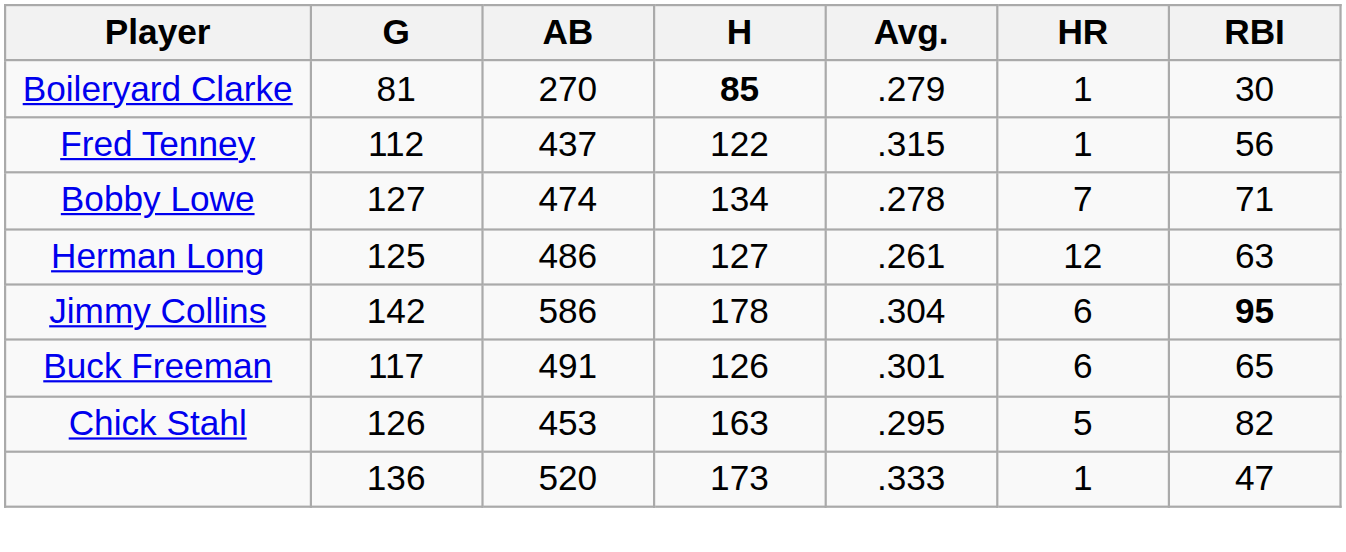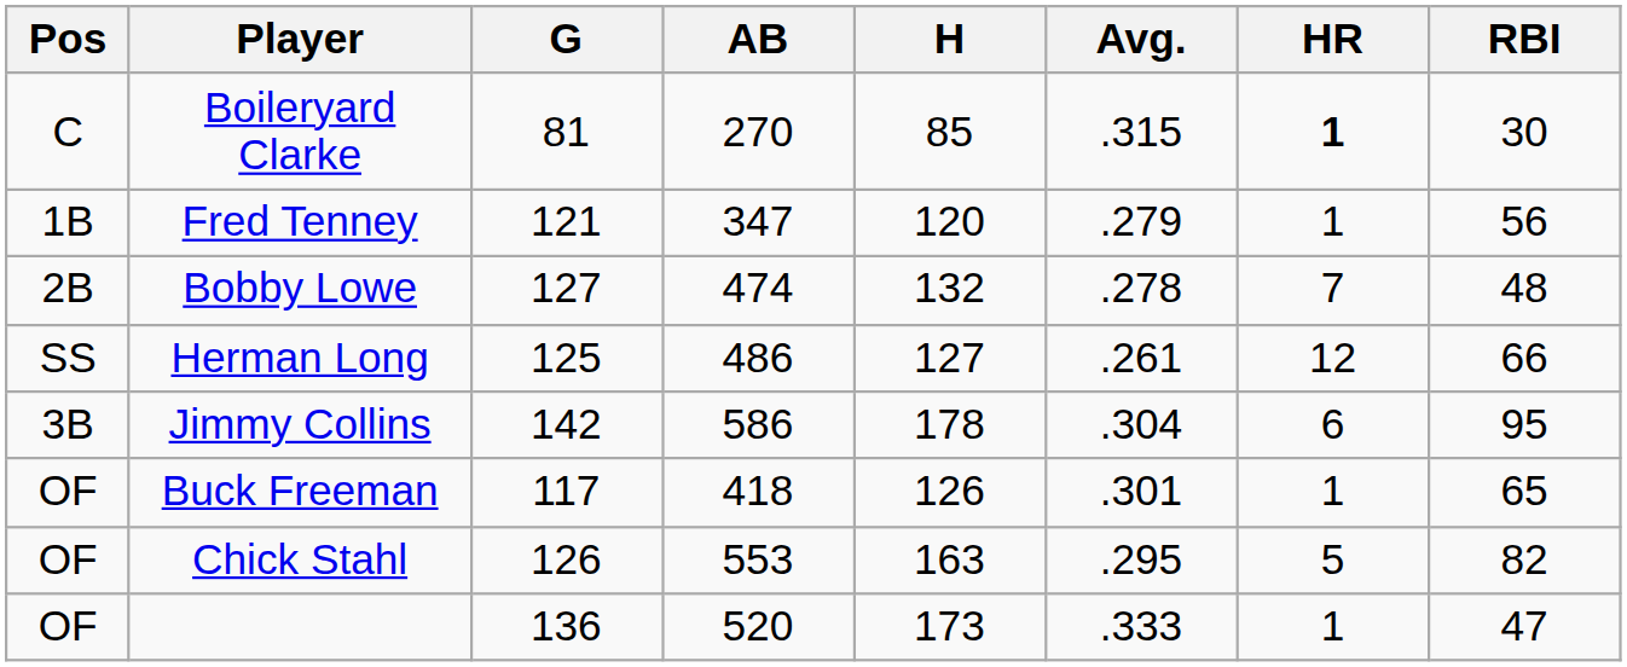 <table class="wikitable sortable">
 <tr>
+<th bgcolor="#DDDDFF" width="5%">Pos</th>
 <th bgcolor="#DDDDFF" width="16%">Player</th>
 <th bgcolor="#DDDDFF" width="9%">G</th>
 <th bgcolor="#DDDDFF" width="9%">AB</th>
 <th bgcolor="#DDDDFF" width="9%">H</th>
 <th bgcolor="#DDDDFF" width="9%">Avg.</th>
 <th bgcolor="#DDDDFF" width="9%">HR</th>
 <th bgcolor="#DDDDFF" width="9%">RBI</th>
 </tr>
 <tr align="center">
+<td>C</td>
 <td><a href='#'>Boileryard Clarke</a></td>
 <td>81</td>
 <td>270</td>
-<td><strong>85</strong></td>
-<td>.279</td>
-<td>1</td>
+<td>85</td>
+<td>.315</td>
+<td><strong>1</strong></td>
 <td>30</td>
 </tr>
 <tr align=center>
+<td>1B</td>
 <td><a href='#'>Fred Tenney</a></td>
-<td>112</td>
-<td>437</td>
-<td>122</td>
-<td>.315</td>
+<td>121</td>
+<td>347</td>
+<td>120</td>
+<td>.279</td>
 <td>1</td>
 <td>56</td>
 </tr>
 <tr align=center>
+<td>2B</td>
 <td><a href='#'>Bobby Lowe</a></td>
 <td>127</td>
 <td>474</td>
-<td>134</td>
+<td>132</td>
 <td>.278</td>
 <td>7</td>
-<td>71</td>
+<td>48</td>
 </tr>
 <tr align=center>
+<td>SS</td>
 <td><a href='#'>Herman Long</a></td>
 <td>125</td>
 <td>486</td>
 <td>127</td>
 <td>.261</td>
 <td>12</td>
-<td>63</td>
+<td>66</td>
 </tr>
 <tr align=center>
+<td>3B</td>
 <td><a href='#'>Jimmy Collins</a></td>
 <td>142</td>
 <td>586</td>
 <td>178</td>
 <td>.304</td>
 <td>6</td>
-<td><strong>95</strong></td>
+<td>95</td>
 </tr>
 <tr align=center>
+<td>OF</td>
 <td><a href='#'>Buck Freeman</a></td>
 <td>117</td>
-<td>491</td>
+<td>418</td>
 <td>126</td>
 <td>.301</td>
-<td>6</td>
+<td>1</td>
 <td>65</td>
 </tr>
 <tr align=center>
+<td>OF</td>
 <td><a href='#'>Chick Stahl</a></td>
 <td>126</td>
-<td>453</td>
+<td>553</td>
 <td>163</td>
 <td>.295</td>
 <td>5</td>
 <td>82</td>
 </tr>
 <tr align=center>
+<td>OF</td>
 <td></td>
 <td>136</td>
 <td>520</td>
 <td>173</td>
 <td>.333</td>
 <td>1</td>
 <td>47</td>
 </tr>
 </table>
